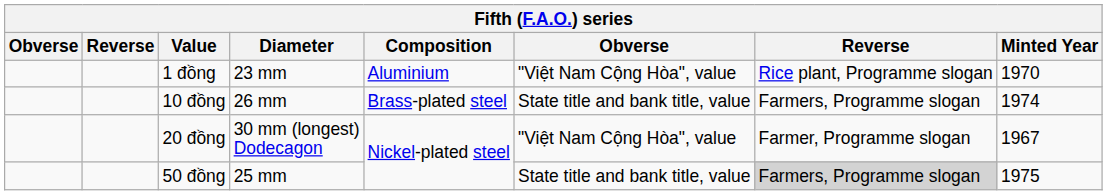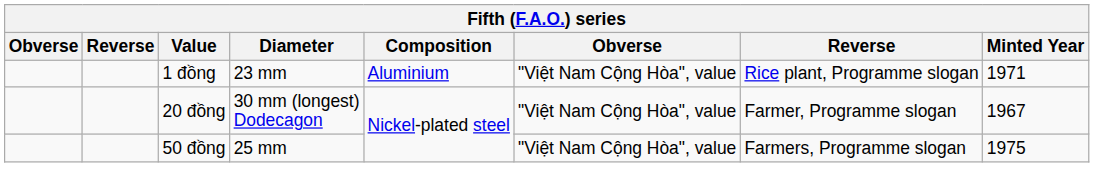 <table class="wikitable" style="font-size: 90%">
 <tr>
 <th colspan=8>Fifth (<a href='#'>F.A.O.</a>) series</th>
 </tr>
 <tr>
 <th>Obverse</th>
 <th>Reverse</th>
 <th>Value</th>
 <th>Diameter</th>
 <th>Composition</th>
 <th>Obverse</th>
 <th>Reverse</th>
 <th>Minted Year</th>
 </tr>
 <tr>
 <td></td>
 <td></td>
 <td>1 đồng</td>
 <td>23 mm</td>
 <td><a href='#'>Aluminium</a></td>
 <td>"Việt Nam Cộng Hòa", value</td>
 <td><a href='#'>Rice</a> plant, Programme slogan</td>
-<td>1970</td>
-</tr>
-<tr>
-<td></td>
-<td></td>
-<td>10 đồng</td>
-<td>26 mm</td>
-<td><a href='#'>Brass</a>-plated <a href='#'>steel</a></td>
-<td>State title and bank title, value</td>
-<td>Farmers, Programme slogan</td>
-<td>1974</td>
+<td>1971</td>
 </tr>
 <tr>
 <td></td>
 <td></td>
 <td>20 đồng</td>
 <td>30 mm (longest)<br><a href='#'>Dodecagon</a></td>
 <td rowspan=2><a href='#'>Nickel</a>-plated <a href='#'>steel</a></td>
 <td>"Việt Nam Cộng Hòa", value</td>
 <td>Farmer, Programme slogan</td>
 <td>1967</td>
 </tr>
 <tr>
 <td></td>
 <td></td>
 <td>50 đồng</td>
 <td>25 mm</td>
-<td>State title and bank title, value</td>
-<td style="background: lightgrey;">Farmers, Programme slogan</td>
+<td>"Việt Nam Cộng Hòa", value</td>
+<td>Farmers, Programme slogan</td>
 <td>1975</td>
 </tr>
 </table>
